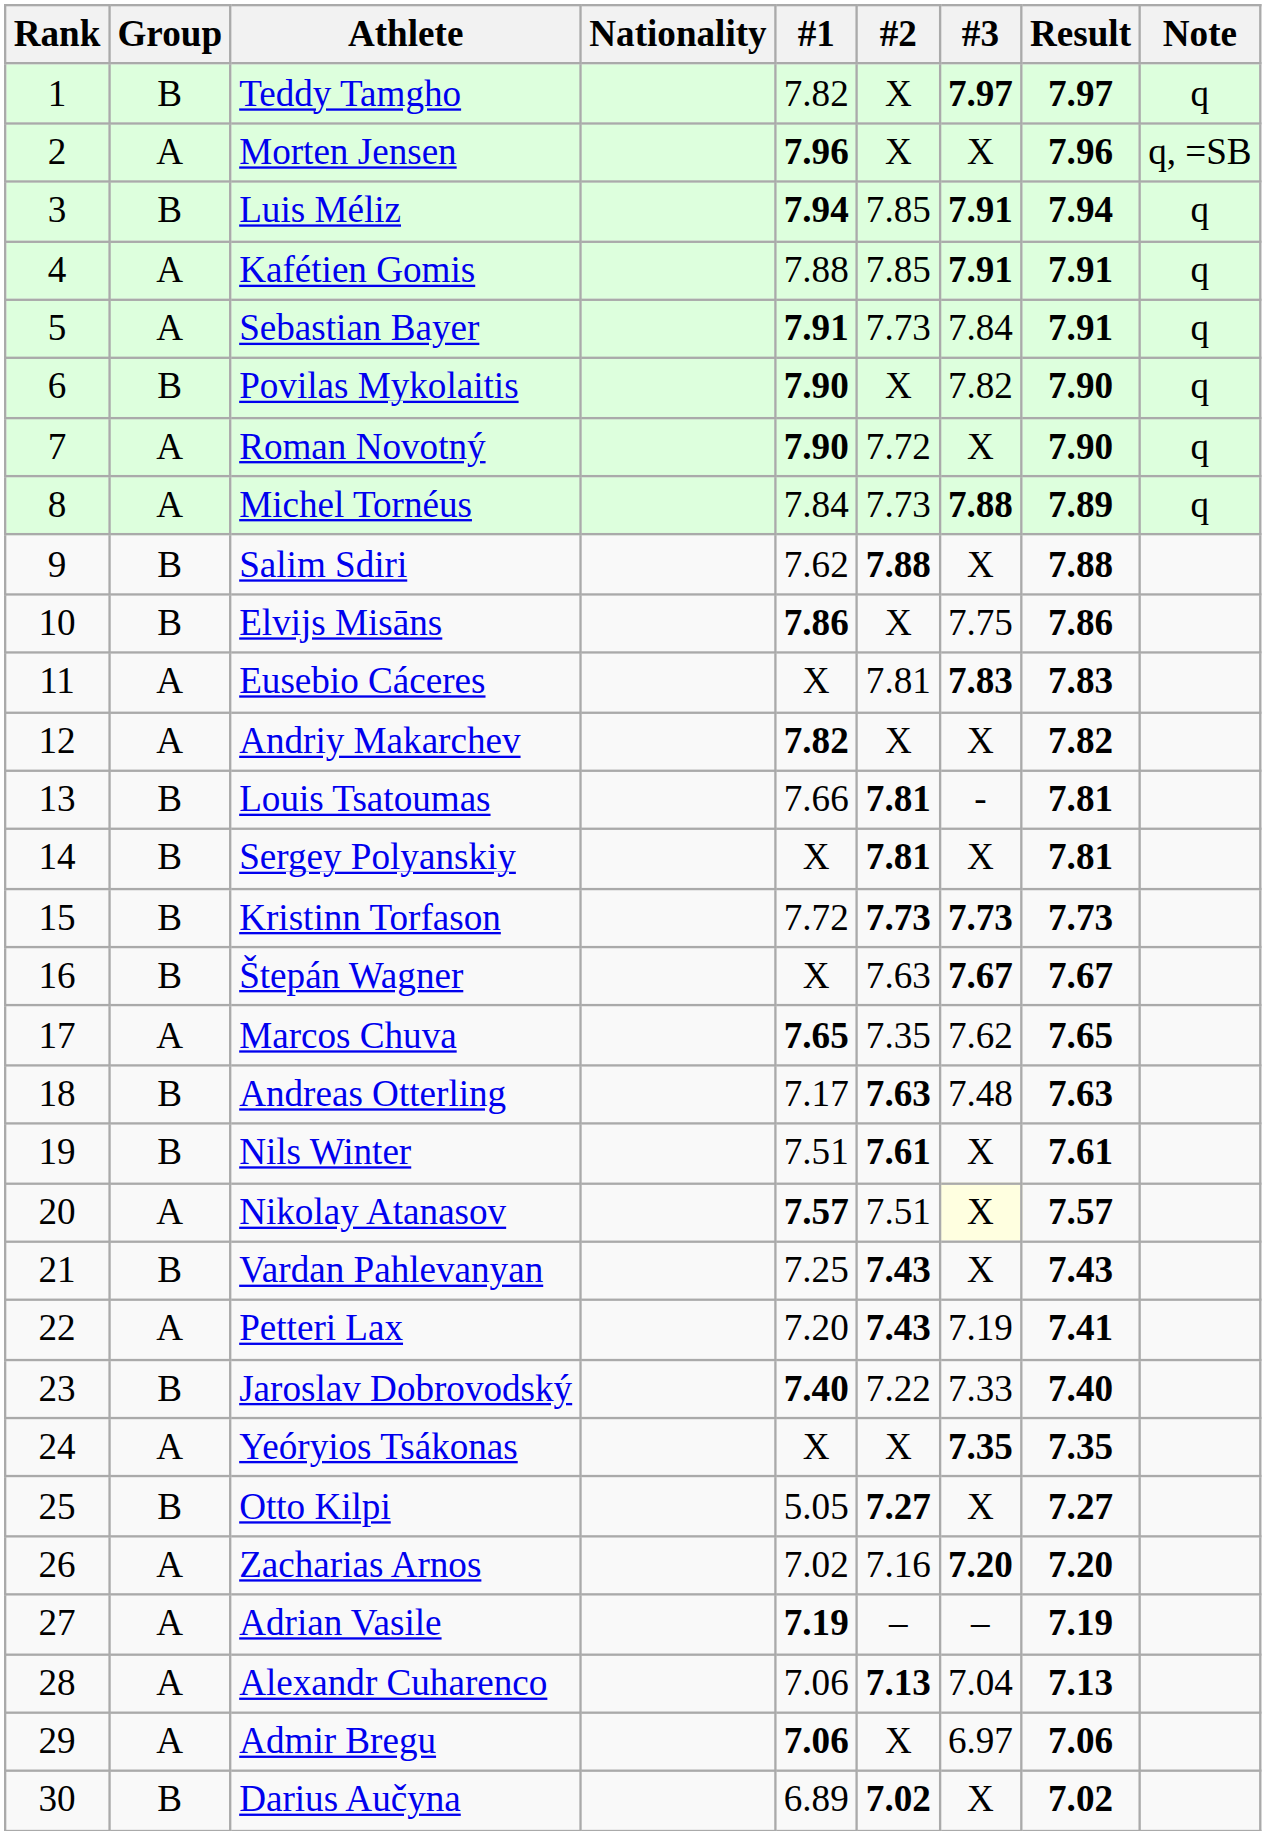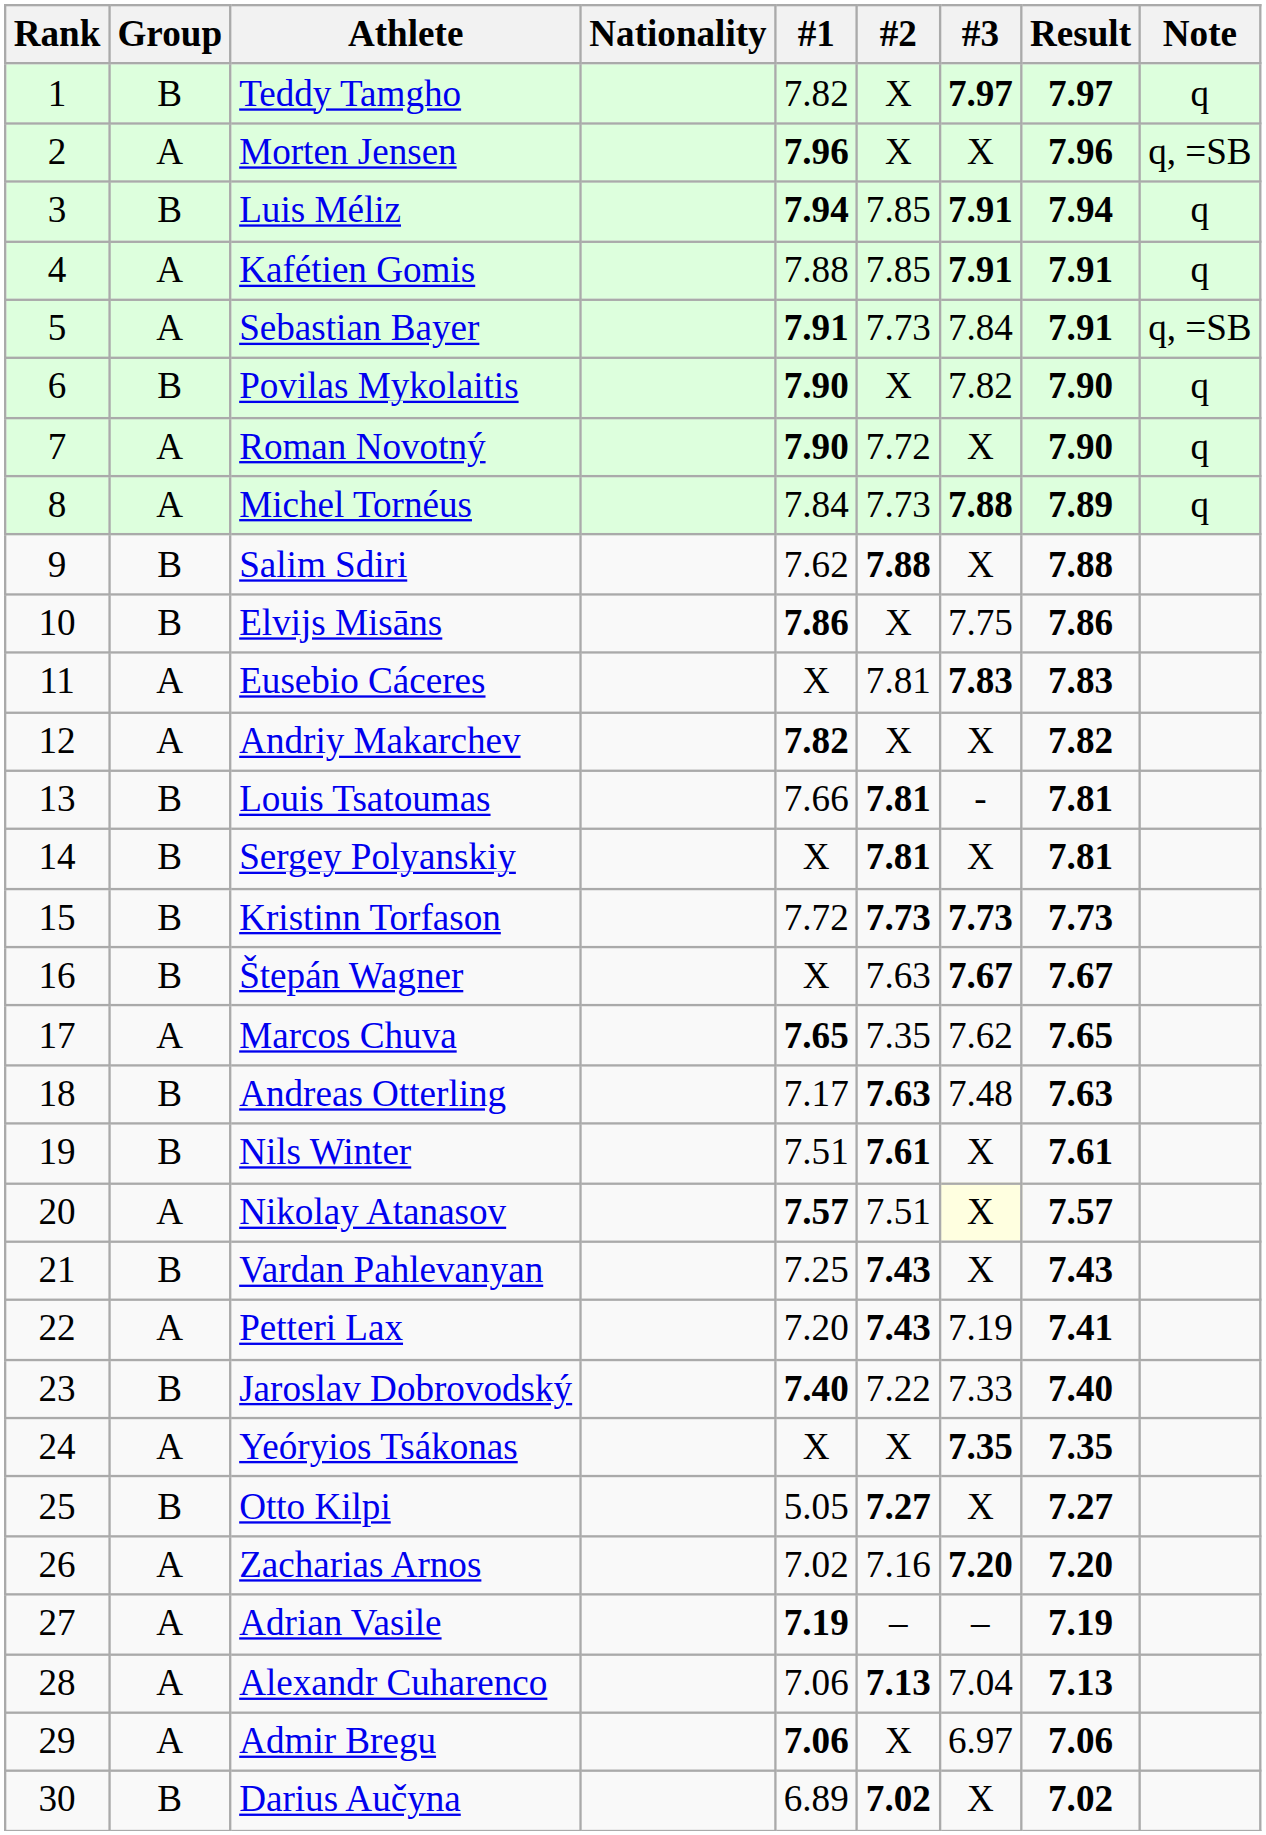 <table class="wikitable sortable" style="text-align:center">
 <tr>
 <th>Rank</th>
 <th>Group</th>
 <th>Athlete</th>
 <th>Nationality</th>
 <th>#1</th>
 <th>#2</th>
 <th>#3</th>
 <th>Result</th>
 <th>Note</th>
 </tr>
 <tr bgcolor=ddffdd>
 <td>1</td>
 <td>B</td>
 <td align=left><a href='#'>Teddy Tamgho</a></td>
 <td align=left></td>
 <td>7.82</td>
 <td>X</td>
 <td><strong>7.97</strong></td>
 <td><strong>7.97 </strong></td>
 <td>q</td>
 </tr>
 <tr bgcolor=ddffdd>
 <td>2</td>
 <td>A</td>
 <td align=left><a href='#'>Morten Jensen</a></td>
 <td align=left></td>
 <td><strong>7.96 </strong></td>
 <td>X</td>
 <td>X</td>
 <td><strong>7.96 </strong></td>
 <td>q, =SB</td>
 </tr>
 <tr bgcolor=ddffdd>
 <td>3</td>
 <td>B</td>
 <td align=left><a href='#'>Luis Méliz</a></td>
 <td align=left></td>
 <td><strong>7.94 </strong></td>
 <td>7.85</td>
 <td><strong>7.91</strong></td>
 <td><strong>7.94 </strong></td>
 <td>q</td>
 </tr>
 <tr bgcolor=ddffdd>
 <td>4</td>
 <td>A</td>
 <td align=left><a href='#'>Kafétien Gomis</a></td>
 <td align=left></td>
 <td>7.88</td>
 <td>7.85</td>
 <td><strong>7.91</strong></td>
 <td><strong>7.91</strong></td>
 <td>q</td>
 </tr>
 <tr bgcolor=ddffdd>
 <td>5</td>
 <td>A</td>
 <td align=left><a href='#'>Sebastian Bayer</a></td>
 <td align=left></td>
 <td><strong>7.91</strong></td>
 <td>7.73</td>
 <td>7.84</td>
 <td><strong>7.91</strong></td>
-<td>q</td>
+<td>q, =SB</td>
 </tr>
 <tr bgcolor=ddffdd>
 <td>6</td>
 <td>B</td>
 <td align=left><a href='#'>Povilas Mykolaitis</a></td>
 <td align=left></td>
 <td><strong>7.90</strong></td>
 <td>X</td>
 <td>7.82</td>
 <td><strong>7.90</strong></td>
 <td>q</td>
 </tr>
 <tr bgcolor=ddffdd>
 <td>7</td>
 <td>A</td>
 <td align=left><a href='#'>Roman Novotný</a></td>
 <td align=left></td>
 <td><strong>7.90</strong></td>
 <td>7.72</td>
 <td>X</td>
 <td><strong>7.90</strong></td>
 <td>q</td>
 </tr>
 <tr bgcolor=ddffdd>
 <td>8</td>
 <td>A</td>
 <td align=left><a href='#'>Michel Tornéus</a></td>
 <td align=left></td>
 <td>7.84</td>
 <td>7.73</td>
 <td><strong>7.88</strong></td>
 <td><strong>7.89</strong></td>
 <td>q</td>
 </tr>
 <tr>
 <td>9</td>
 <td>B</td>
 <td align=left><a href='#'>Salim Sdiri</a></td>
 <td align=left></td>
 <td>7.62</td>
 <td><strong>7.88</strong></td>
 <td>X</td>
 <td><strong>7.88</strong></td>
 <td></td>
 </tr>
 <tr>
 <td>10</td>
 <td>B</td>
 <td align=left><a href='#'>Elvijs Misāns</a></td>
 <td align=left></td>
 <td><strong>7.86</strong></td>
 <td>X</td>
 <td>7.75</td>
 <td><strong>7.86</strong></td>
 <td></td>
 </tr>
 <tr>
 <td>11</td>
 <td>A</td>
 <td align=left><a href='#'>Eusebio Cáceres</a></td>
 <td align=left></td>
 <td>X</td>
 <td>7.81</td>
 <td><strong>7.83</strong></td>
 <td><strong>7.83</strong></td>
 <td></td>
 </tr>
 <tr>
 <td>12</td>
 <td>A</td>
 <td align=left><a href='#'>Andriy Makarchev</a></td>
 <td align=left></td>
 <td><strong>7.82</strong></td>
 <td>X</td>
 <td>X</td>
 <td><strong>7.82</strong></td>
 <td></td>
 </tr>
 <tr>
 <td>13</td>
 <td>B</td>
 <td align=left><a href='#'>Louis Tsatoumas</a></td>
 <td align=left></td>
 <td>7.66</td>
 <td><strong>7.81</strong></td>
 <td>-</td>
 <td><strong>7.81</strong></td>
 <td></td>
 </tr>
 <tr>
 <td>14</td>
 <td>B</td>
 <td align=left><a href='#'>Sergey Polyanskiy</a></td>
 <td align=left></td>
 <td>X</td>
 <td><strong>7.81</strong></td>
 <td>X</td>
 <td><strong>7.81</strong></td>
 <td></td>
 </tr>
 <tr>
 <td>15</td>
 <td>B</td>
 <td align=left><a href='#'>Kristinn Torfason</a></td>
 <td align=left></td>
 <td>7.72</td>
 <td><strong>7.73</strong></td>
 <td><strong>7.73</strong></td>
 <td><strong>7.73</strong></td>
 <td></td>
 </tr>
 <tr>
 <td>16</td>
 <td>B</td>
 <td align=left><a href='#'>Štepán Wagner</a></td>
 <td align=left></td>
 <td>X</td>
 <td>7.63</td>
 <td><strong>7.67</strong></td>
 <td><strong>7.67</strong></td>
 <td></td>
 </tr>
 <tr>
 <td>17</td>
 <td>A</td>
 <td align=left><a href='#'>Marcos Chuva</a></td>
 <td align=left></td>
 <td><strong>7.65</strong></td>
 <td>7.35</td>
 <td>7.62</td>
 <td><strong>7.65</strong></td>
 <td></td>
 </tr>
 <tr>
 <td>18</td>
 <td>B</td>
 <td align=left><a href='#'>Andreas Otterling</a></td>
 <td align=left></td>
 <td>7.17</td>
 <td><strong>7.63</strong></td>
 <td>7.48</td>
 <td><strong>7.63</strong></td>
 <td></td>
 </tr>
 <tr>
 <td>19</td>
 <td>B</td>
 <td align=left><a href='#'>Nils Winter</a></td>
 <td align=left></td>
 <td>7.51</td>
 <td><strong>7.61</strong></td>
 <td>X</td>
 <td><strong>7.61</strong></td>
 <td></td>
 </tr>
 <tr>
 <td>20</td>
 <td>A</td>
 <td align=left><a href='#'>Nikolay Atanasov</a></td>
 <td align=left></td>
 <td><strong>7.57</strong></td>
 <td>7.51</td>
 <td style="background: lightyellow;">X</td>
 <td><strong>7.57</strong></td>
 <td></td>
 </tr>
 <tr>
 <td>21</td>
 <td>B</td>
 <td align=left><a href='#'>Vardan Pahlevanyan</a></td>
 <td align=left></td>
 <td>7.25</td>
 <td><strong>7.43</strong></td>
 <td>X</td>
 <td><strong>7.43</strong></td>
 <td></td>
 </tr>
 <tr>
 <td>22</td>
 <td>A</td>
 <td align=left><a href='#'>Petteri Lax</a></td>
 <td align=left></td>
 <td>7.20</td>
 <td><strong>7.43</strong></td>
 <td>7.19</td>
 <td><strong>7.41</strong></td>
 <td></td>
 </tr>
 <tr>
 <td>23</td>
 <td>B</td>
 <td align=left><a href='#'>Jaroslav Dobrovodský</a></td>
 <td align=left></td>
 <td><strong>7.40</strong></td>
 <td>7.22</td>
 <td>7.33</td>
 <td><strong>7.40</strong></td>
 <td></td>
 </tr>
 <tr>
 <td>24</td>
 <td>A</td>
 <td align=left><a href='#'>Yeóryios Tsákonas</a></td>
 <td align=left></td>
 <td>X</td>
 <td>X</td>
 <td><strong>7.35</strong></td>
 <td><strong>7.35</strong></td>
 <td></td>
 </tr>
 <tr>
 <td>25</td>
 <td>B</td>
 <td align=left><a href='#'>Otto Kilpi</a></td>
 <td align=left></td>
 <td>5.05</td>
 <td><strong>7.27</strong></td>
 <td>X</td>
 <td><strong>7.27</strong></td>
 <td></td>
 </tr>
 <tr>
 <td>26</td>
 <td>A</td>
 <td align=left><a href='#'>Zacharias Arnos</a></td>
 <td align=left></td>
 <td>7.02</td>
 <td>7.16</td>
 <td><strong>7.20</strong></td>
 <td><strong>7.20</strong></td>
 <td></td>
 </tr>
 <tr>
 <td>27</td>
 <td>A</td>
 <td align=left><a href='#'>Adrian Vasile</a></td>
 <td align=left></td>
 <td><strong>7.19</strong></td>
 <td>–</td>
 <td>–</td>
 <td><strong>7.19</strong></td>
 <td></td>
 </tr>
 <tr>
 <td>28</td>
 <td>A</td>
 <td align=left><a href='#'>Alexandr Cuharenco</a></td>
 <td align=left></td>
 <td>7.06</td>
 <td><strong>7.13</strong></td>
 <td>7.04</td>
 <td><strong>7.13</strong></td>
 <td></td>
 </tr>
 <tr>
 <td>29</td>
 <td>A</td>
 <td align=left><a href='#'>Admir Bregu</a></td>
 <td align=left></td>
 <td><strong>7.06</strong></td>
 <td>X</td>
 <td>6.97</td>
 <td><strong>7.06</strong></td>
 <td></td>
 </tr>
 <tr>
 <td>30</td>
 <td>B</td>
 <td align=left><a href='#'>Darius Aučyna</a></td>
 <td align=left></td>
 <td>6.89</td>
 <td><strong>7.02</strong></td>
 <td>X</td>
 <td><strong>7.02</strong></td>
 <td></td>
 </tr>
 </table>
